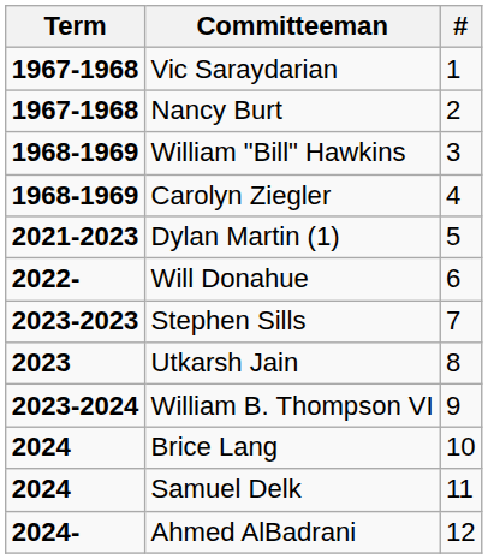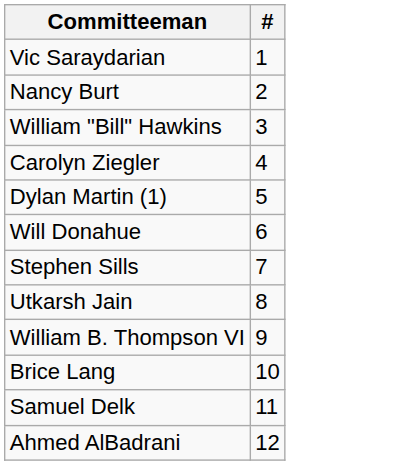 <table class="wikitable">
 <tr>
-<th>Term</th>
 <th>Committeeman</th>
 <th>#</th>
 </tr>
 <tr>
-<td><strong>1967-1968</strong></td>
 <td>Vic Saraydarian</td>
 <td>1</td>
 </tr>
 <tr>
-<td><strong>1967-1968</strong></td>
 <td>Nancy Burt</td>
 <td>2</td>
 </tr>
 <tr>
-<td><strong>1968-1969</strong></td>
 <td>William "Bill" Hawkins</td>
 <td>3</td>
 </tr>
 <tr>
-<td><strong>1968-1969</strong></td>
 <td>Carolyn Ziegler</td>
 <td>4</td>
 </tr>
 <tr>
-<td><strong>2021-2023</strong></td>
 <td>Dylan Martin (1)</td>
 <td>5</td>
 </tr>
 <tr>
-<td><strong>2022-</strong></td>
 <td>Will Donahue</td>
 <td>6</td>
 </tr>
 <tr>
-<td><strong>2023-2023</strong></td>
 <td>Stephen Sills</td>
 <td>7</td>
 </tr>
 <tr>
-<td><strong>2023</strong></td>
 <td>Utkarsh Jain</td>
 <td>8</td>
 </tr>
 <tr>
-<td><strong>2023-2024</strong></td>
 <td>William B. Thompson VI</td>
 <td>9</td>
 </tr>
 <tr>
-<td><strong>2024</strong></td>
 <td>Brice Lang</td>
 <td>10</td>
 </tr>
 <tr>
-<td><strong>2024</strong></td>
 <td>Samuel Delk</td>
 <td>11</td>
 </tr>
 <tr>
-<td><strong>2024-</strong></td>
 <td>Ahmed AlBadrani</td>
 <td>12</td>
 </tr>
 </table>
